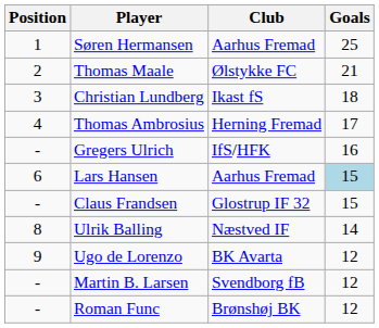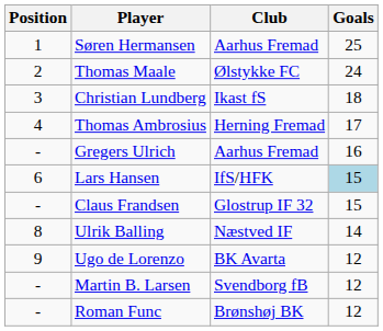 <table class="wikitable" style="text-align: center;">
 <tr>
 <th>Position</th>
 <th>Player</th>
 <th>Club</th>
 <th>Goals</th>
 </tr>
 <tr>
 <td>1</td>
 <td align="left"><a href='#'>Søren Hermansen</a></td>
 <td align="left"><a href='#'>Aarhus Fremad</a></td>
 <td>25</td>
 </tr>
 <tr>
 <td>2</td>
 <td align="left"><a href='#'>Thomas Maale</a></td>
 <td align="left"><a href='#'>Ølstykke FC</a></td>
-<td>21</td>
+<td>24</td>
 </tr>
 <tr>
 <td>3</td>
 <td align="left"><a href='#'>Christian Lundberg</a></td>
 <td align="left"><a href='#'>Ikast fS</a></td>
 <td>18</td>
 </tr>
 <tr>
 <td>4</td>
 <td align="left"><a href='#'>Thomas Ambrosius</a></td>
 <td align="left"><a href='#'>Herning Fremad</a></td>
 <td>17</td>
 </tr>
 <tr>
 <td>-</td>
 <td align="left"><a href='#'>Gregers Ulrich</a></td>
-<td align="left"><a href='#'>IfS</a>/<a href='#'>HFK</a></td>
+<td align="left"><a href='#'>Aarhus Fremad</a></td>
 <td>16</td>
 </tr>
 <tr>
 <td>6</td>
 <td align="left"><a href='#'>Lars Hansen</a></td>
-<td align="left"><a href='#'>Aarhus Fremad</a></td>
+<td align="left"><a href='#'>IfS</a>/<a href='#'>HFK</a></td>
 <td style="background: lightblue;">15</td>
 </tr>
 <tr>
 <td>-</td>
 <td align="left"><a href='#'>Claus Frandsen</a></td>
 <td align="left"><a href='#'>Glostrup IF 32</a></td>
 <td>15</td>
 </tr>
 <tr>
 <td>8</td>
 <td align="left"><a href='#'>Ulrik Balling</a></td>
 <td align="left"><a href='#'>Næstved IF</a></td>
 <td>14</td>
 </tr>
 <tr>
 <td>9</td>
 <td align="left"><a href='#'>Ugo de Lorenzo</a></td>
 <td align="left"><a href='#'>BK Avarta</a></td>
 <td>12</td>
 </tr>
 <tr>
 <td>-</td>
 <td align="left"><a href='#'>Martin B. Larsen</a></td>
 <td align="left"><a href='#'>Svendborg fB</a></td>
 <td>12</td>
 </tr>
 <tr>
 <td>-</td>
 <td align="left"><a href='#'>Roman Func</a></td>
 <td align="left"><a href='#'>Brønshøj BK</a></td>
 <td>12</td>
 </tr>
 </table>
